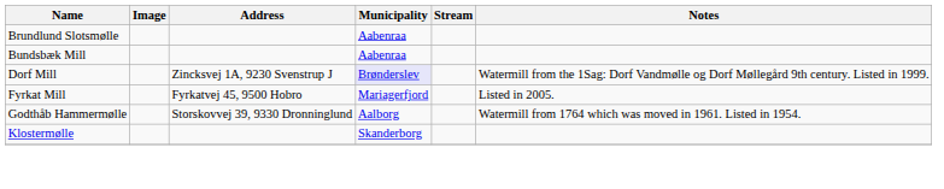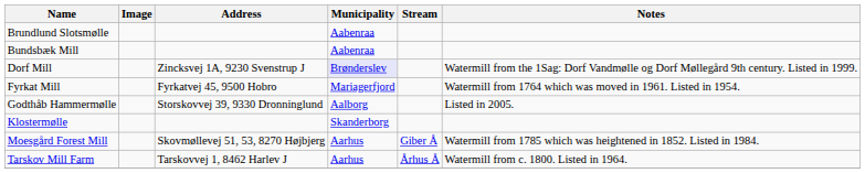 <table class="wikitable sortable">
 <tr>
 <th>Name</th>
 <th>Image</th>
 <th>Address</th>
 <th>Municipality</th>
 <th>Stream</th>
 <th>Notes</th>
 </tr>
 <tr>
 <td>Brundlund Slotsmølle</td>
 <td></td>
 <td></td>
 <td><a href='#'>Aabenraa</a></td>
 <td></td>
 <td></td>
 </tr>
 <tr>
 <td>Bundsbæk  Mill</td>
 <td></td>
 <td></td>
 <td><a href='#'>Aabenraa</a></td>
 <td></td>
 <td></td>
 </tr>
 <tr>
 <td>Dorf Mill</td>
 <td></td>
 <td>Zincksvej 1A, 9230 Svenstrup J</td>
 <td style="background: lavender;"><a href='#'>Brønderslev</a></td>
 <td></td>
 <td>Watermill from the 1Sag: Dorf Vandmølle og Dorf Møllegård 9th century. Listed in 1999.</td>
 </tr>
 <tr>
 <td>Fyrkat Mill</td>
 <td></td>
 <td>Fyrkatvej 45, 9500 Hobro</td>
 <td><a href='#'>Mariagerfjord</a></td>
 <td></td>
-<td>Listed in 2005.</td>
+<td>Watermill from 1764 which was moved in 1961. Listed in 1954.</td>
 </tr>
 <tr>
 <td>Godthåb Hammermølle</td>
 <td></td>
 <td>Storskovvej 39, 9330 Dronninglund</td>
 <td><a href='#'>Aalborg</a></td>
 <td></td>
-<td>Watermill from 1764 which was moved in 1961. Listed in 1954.</td>
+<td>Listed in 2005.</td>
 </tr>
 <tr>
 <td><a href='#'>Klostermølle</a></td>
 <td></td>
 <td></td>
 <td><a href='#'>Skanderborg</a></td>
 <td></td>
 <td></td>
 </tr>
 <tr>
+<td><a href='#'>Moesgård Forest Mill</a></td>
+<td></td>
+<td>Skovmøllevej 51, 53, 8270 Højbjerg</td>
+<td><a href='#'>Aarhus</a></td>
+<td><a href='#'>Giber Å</a></td>
+<td>Watermill from 1785 which was heightened in 1852. Listed in 1984.</td>
+</tr>
+<tr>
+<td><a href='#'>Tarskov Mill Farm</a></td>
+<td></td>
+<td>Tarskovvej 1, 8462 Harlev J</td>
+<td><a href='#'>Aarhus</a></td>
+<td><a href='#'>Århus Å</a></td>
+<td>Watermill from c. 1800. Listed in 1964.</td>
+</tr>
+<tr>
 </tr>
 </table>
